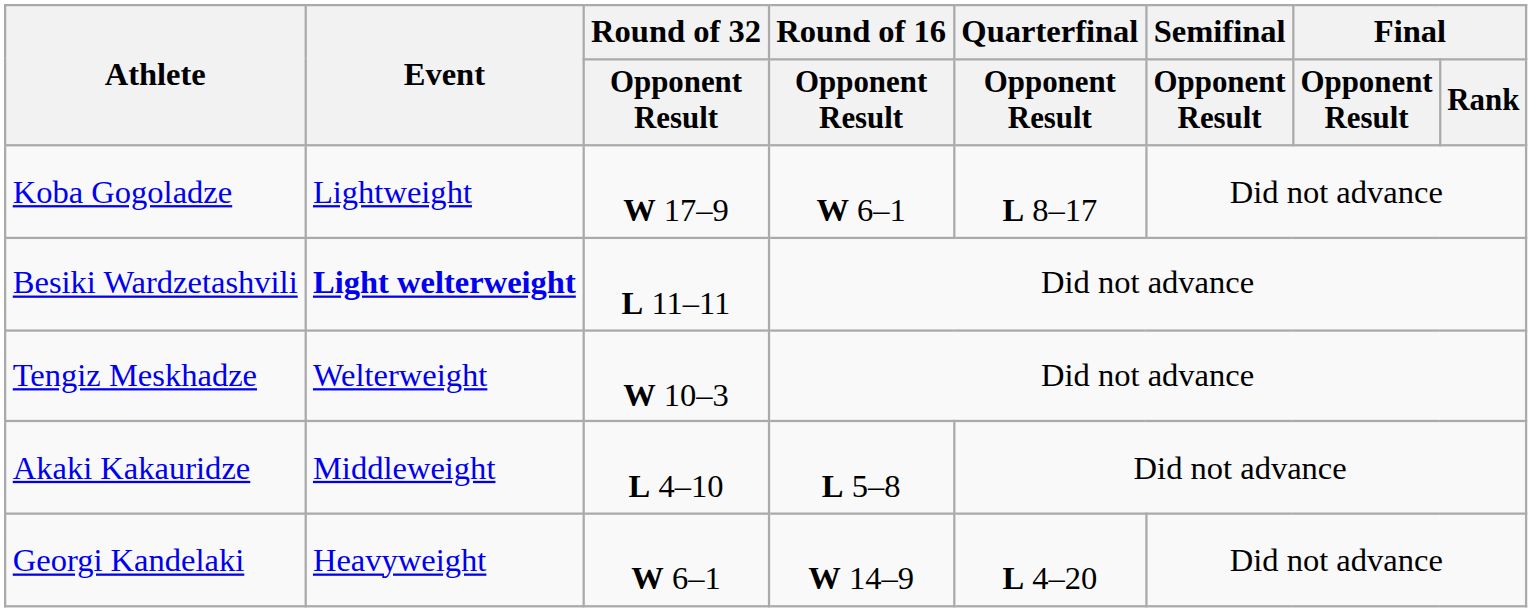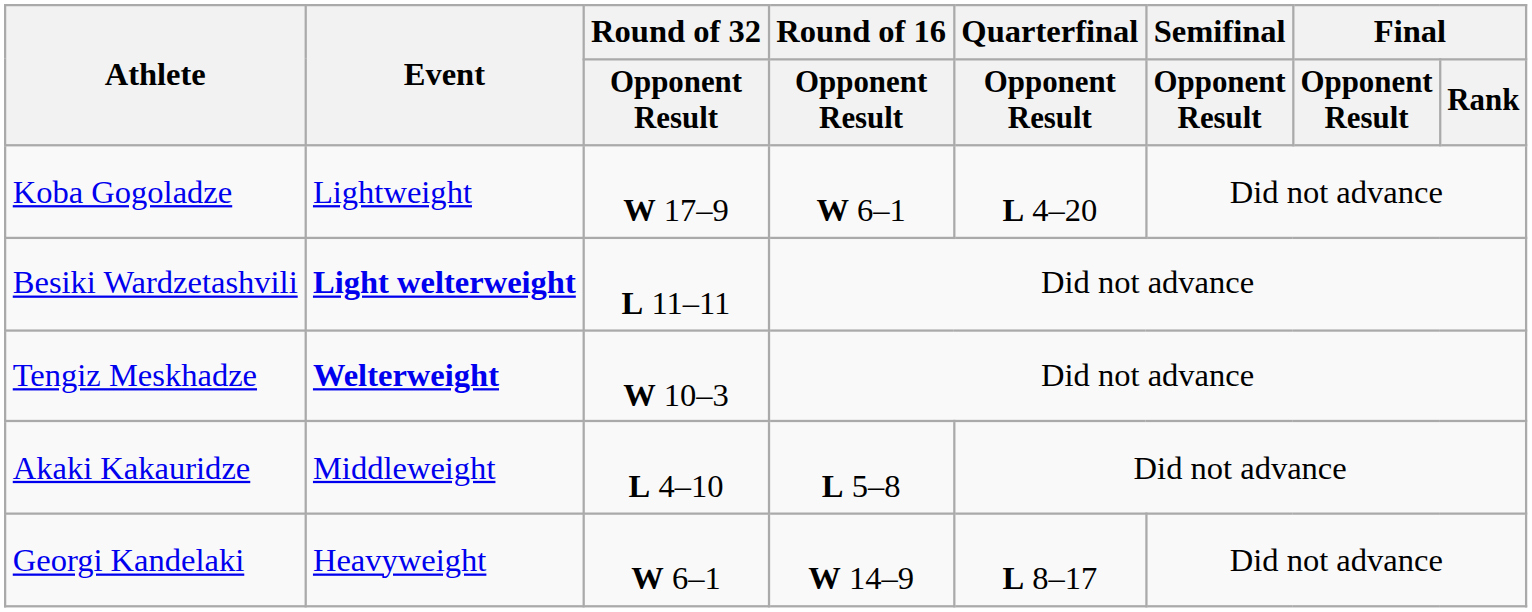 <table class=wikitable style=font-size:90%;text-align:center>
 <tr>
 <th rowspan=2>Athlete</th>
 <th rowspan=2>Event</th>
 <th>Round of 32</th>
 <th>Round of 16</th>
 <th>Quarterfinal</th>
 <th>Semifinal</th>
 <th colspan=2>Final</th>
 </tr>
 <tr style=font-size:95%>
 <th>Opponent<br>Result</th>
 <th>Opponent<br>Result</th>
 <th>Opponent<br>Result</th>
 <th>Opponent<br>Result</th>
 <th>Opponent<br>Result</th>
 <th>Rank</th>
 </tr>
 <tr>
 <td align=left><a href='#'>Koba Gogoladze</a></td>
 <td align=left><a href='#'>Lightweight</a></td>
 <td><br><strong>W</strong> 17–9</td>
 <td><br><strong>W</strong> 6–1</td>
-<td><br><strong>L</strong> 8–17</td>
+<td><br><strong>L</strong> 4–20</td>
 <td colspan=3>Did not advance</td>
 </tr>
 <tr>
 <td align=left><a href='#'>Besiki Wardzetashvili</a></td>
 <td align=left><strong><a href='#'>Light welterweight</a></strong></td>
 <td><br><strong>L</strong> 11–11 </td>
 <td colspan=5>Did not advance</td>
 </tr>
 <tr>
 <td align=left><a href='#'>Tengiz Meskhadze</a></td>
-<td align=left><a href='#'>Welterweight</a></td>
+<td align=left><strong><a href='#'>Welterweight</a></strong></td>
 <td><br><strong>W</strong> 10–3</td>
 <td colspan=5>Did not advance</td>
 </tr>
 <tr>
 <td align=left><a href='#'>Akaki Kakauridze</a></td>
 <td align=left><a href='#'>Middleweight</a></td>
 <td><br><strong>L</strong> 4–10</td>
 <td><br><strong>L</strong> 5–8</td>
 <td colspan=4>Did not advance</td>
 </tr>
 <tr>
 <td align=left><a href='#'>Georgi Kandelaki</a></td>
 <td align=left><a href='#'>Heavyweight</a></td>
 <td><br><strong>W</strong> 6–1</td>
 <td><br><strong>W</strong> 14–9</td>
-<td><br><strong>L</strong> 4–20</td>
+<td><br><strong>L</strong> 8–17</td>
 <td colspan=3>Did not advance</td>
 </tr>
 </table>
